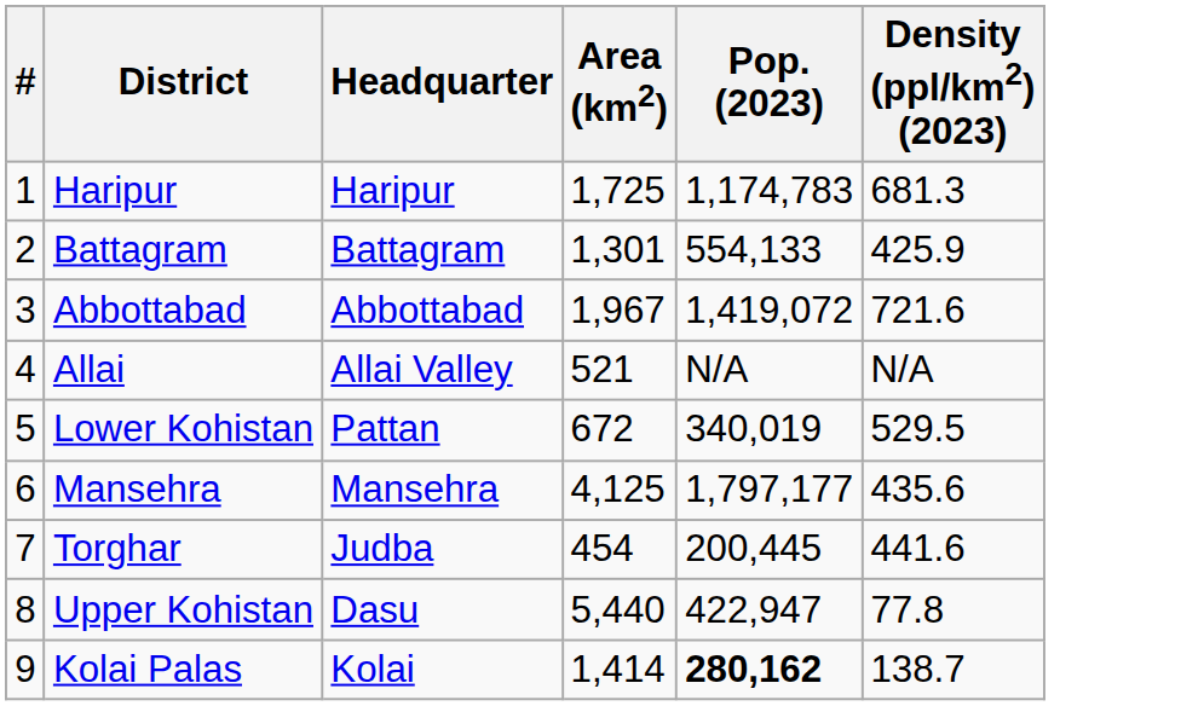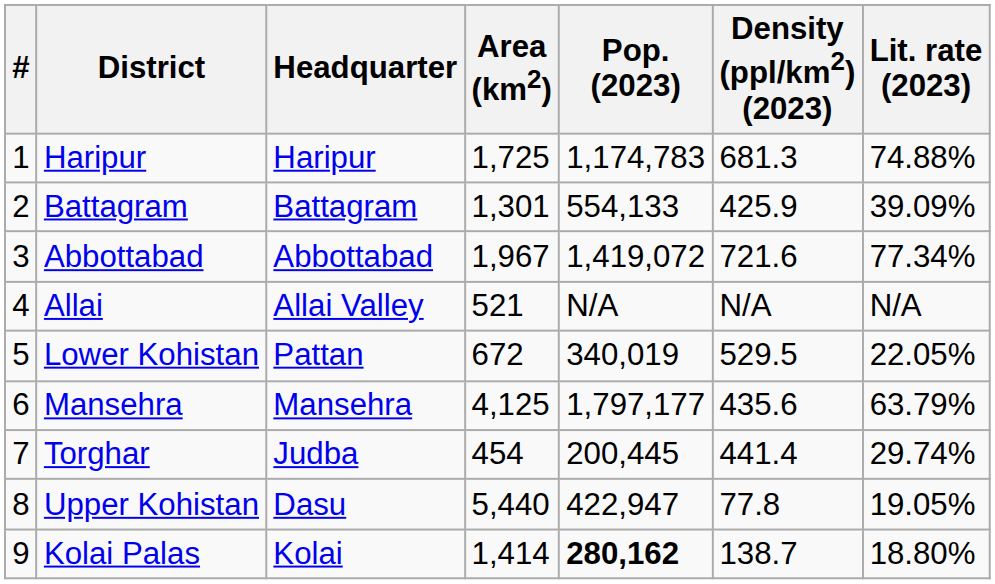 <table class="wikitable sortable">
 <tr>
 <th>#</th>
 <th>District</th>
 <th>Headquarter</th>
 <th>Area<br>(km<sup>2</sup>)</th>
 <th>Pop.<br>(2023)</th>
 <th>Density<br>(ppl/km<sup>2</sup>)<br>(2023)</th>
+<th>Lit. rate<br>(2023)</th>
 </tr>
 <tr>
 <td>1</td>
 <td><a href='#'>Haripur</a></td>
 <td><a href='#'>Haripur</a></td>
 <td>1,725</td>
 <td>1,174,783</td>
 <td>681.3</td>
+<td>74.88%</td>
 </tr>
 <tr>
 <td>2</td>
 <td><a href='#'>Battagram</a></td>
 <td><a href='#'>Battagram</a></td>
 <td>1,301</td>
 <td>554,133</td>
 <td>425.9</td>
+<td>39.09%</td>
 </tr>
 <tr>
 <td>3</td>
 <td><a href='#'>Abbottabad</a></td>
 <td><a href='#'>Abbottabad</a></td>
 <td>1,967</td>
 <td>1,419,072</td>
 <td>721.6</td>
+<td>77.34%</td>
 </tr>
 <tr>
 <td>4</td>
 <td><a href='#'>Allai</a></td>
 <td><a href='#'>Allai Valley</a></td>
 <td>521</td>
+<td>N/A</td>
 <td>N/A</td>
 <td>N/A</td>
 </tr>
 <tr>
 <td>5</td>
 <td><a href='#'>Lower Kohistan</a></td>
 <td><a href='#'>Pattan</a></td>
 <td>672</td>
 <td>340,019</td>
 <td>529.5</td>
+<td>22.05%</td>
 </tr>
 <tr>
 <td>6</td>
 <td><a href='#'>Mansehra</a></td>
 <td><a href='#'>Mansehra</a></td>
 <td>4,125</td>
 <td>1,797,177</td>
 <td>435.6</td>
+<td>63.79%</td>
 </tr>
 <tr>
 <td>7</td>
 <td><a href='#'>Torghar</a></td>
 <td><a href='#'>Judba</a></td>
 <td>454</td>
 <td>200,445</td>
-<td>441.6</td>
+<td>441.4</td>
+<td>29.74%</td>
 </tr>
 <tr>
 <td>8</td>
 <td><a href='#'>Upper Kohistan</a></td>
 <td><a href='#'>Dasu</a></td>
 <td>5,440</td>
 <td>422,947</td>
 <td>77.8</td>
+<td>19.05%</td>
 </tr>
 <tr>
 <td>9</td>
 <td><a href='#'>Kolai Palas</a></td>
 <td><a href='#'>Kolai</a></td>
 <td>1,414</td>
 <td><strong>280,162</strong></td>
 <td>138.7</td>
+<td>18.80%</td>
 </tr>
 </table>
